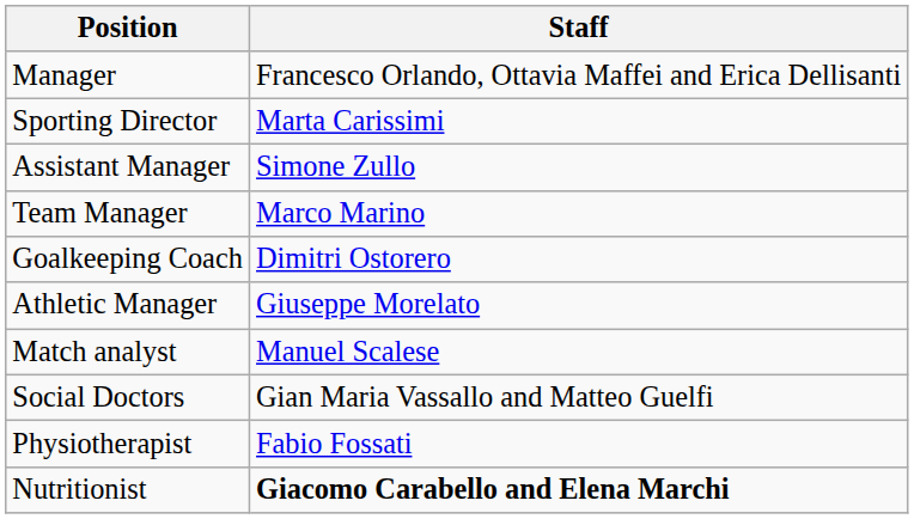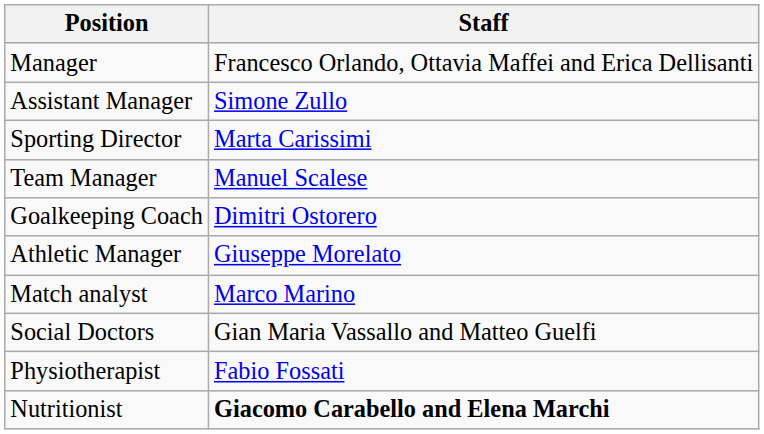 <table class="wikitable">
 <tr>
 <th>Position</th>
 <th>Staff</th>
 </tr>
 <tr>
 <td>Manager</td>
 <td> Francesco Orlando, Ottavia Maffei and Erica Dellisanti</td>
 </tr>
 <tr>
+<td>Assistant Manager</td>
+<td> <a href='#'>Simone Zullo</a></td>
+</tr>
+<tr>
 <td>Sporting Director</td>
 <td> <a href='#'>Marta Carissimi</a></td>
 </tr>
 <tr>
-<td>Assistant Manager</td>
-<td> <a href='#'>Simone Zullo</a></td>
-</tr>
-<tr>
 <td>Team Manager</td>
-<td> <a href='#'>Marco Marino</a></td>
+<td> <a href='#'>Manuel Scalese</a></td>
 </tr>
 <tr>
 <td>Goalkeeping Coach</td>
 <td> <a href='#'>Dimitri Ostorero</a></td>
 </tr>
 <tr>
 <td>Athletic Manager</td>
 <td> <a href='#'>Giuseppe Morelato</a></td>
 </tr>
 <tr>
 <td>Match analyst</td>
-<td> <a href='#'>Manuel Scalese</a></td>
+<td> <a href='#'>Marco Marino</a></td>
 </tr>
 <tr>
 <td>Social Doctors</td>
 <td> Gian Maria Vassallo and Matteo Guelfi</td>
 </tr>
 <tr>
 <td>Physiotherapist</td>
 <td> <a href='#'>Fabio Fossati</a></td>
 </tr>
 <tr>
 <td>Nutritionist</td>
 <td><strong> Giacomo Carabello and Elena Marchi</strong></td>
 </tr>
 </table>
